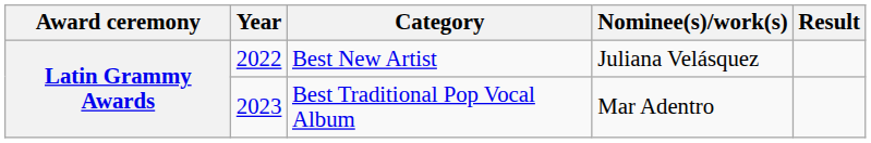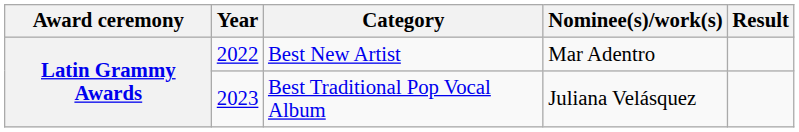 <table class="wikitable sortable plainrowheaders">
 <tr>
 <th scope="col">Award ceremony</th>
 <th scope="col">Year</th>
 <th scope="col">Category</th>
 <th scope="col">Nominee(s)/work(s)</th>
 <th scope="col">Result</th>
 </tr>
 <tr>
 <th scope="row" rowspan="2"><a href='#'>Latin Grammy Awards</a></th>
 <td><a href='#'>2022</a></td>
 <td><a href='#'>Best New Artist</a></td>
-<td>Juliana Velásquez</td>
+<td>Mar Adentro</td>
 <td></td>
 </tr>
 <tr>
 <td><a href='#'>2023</a></td>
 <td><a href='#'>Best Traditional Pop Vocal Album</a></td>
-<td>Mar Adentro</td>
+<td>Juliana Velásquez</td>
 <td></td>
 </tr>
 </table>
